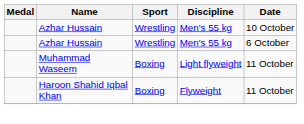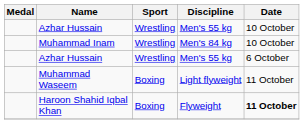 <table class="wikitable sortable">
 <tr>
 <th>Medal</th>
 <th width=150px>Name</th>
 <th>Sport</th>
 <th>Discipline</th>
 <th>Date</th>
 </tr>
 <tr>
 <td></td>
 <td><a href='#'>Azhar Hussain</a></td>
 <td><a href='#'>Wrestling</a></td>
 <td><a href='#'>Men's 55 kg</a></td>
+<td>10 October</td>
+</tr>
+<tr>
+<td></td>
+<td><a href='#'>Muhammad Inam</a></td>
+<td><a href='#'>Wrestling</a></td>
+<td><a href='#'>Men's 84 kg</a></td>
 <td>10 October</td>
 </tr>
 <tr>
 <td></td>
 <td><a href='#'>Azhar Hussain</a></td>
 <td><a href='#'>Wrestling</a></td>
 <td><a href='#'>Men's 55 kg</a></td>
 <td>6 October</td>
 </tr>
 <tr>
 <td></td>
 <td><a href='#'>Muhammad Waseem</a></td>
 <td><a href='#'>Boxing</a></td>
 <td><a href='#'>Light flyweight</a></td>
 <td>11 October</td>
 </tr>
 <tr>
 <td></td>
 <td><a href='#'>Haroon Shahid Iqbal Khan</a></td>
 <td><a href='#'>Boxing</a></td>
 <td><a href='#'>Flyweight</a></td>
-<td>11 October</td>
+<td><strong>11 October</strong></td>
 </tr>
 <tr>
 </tr>
 </table>
